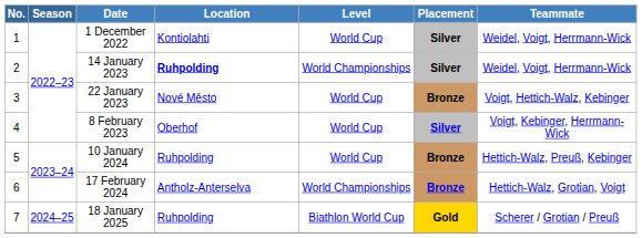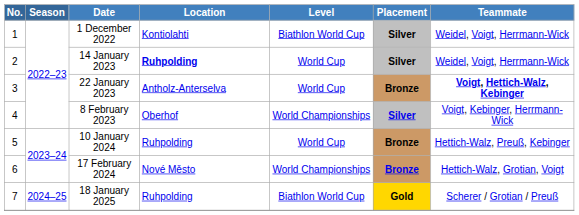 <table class="wikitable sortable" style="font-size:95%; text-align:center; border:grey solid 1px; border-collapse:collapse; background:#ffffff;">
 <tr style="background:#efefef;">
 <th style="background-color:#369; color:white;">No.</th>
 <th style="background-color:#369; color:white;">Season</th>
 <th style="background-color:#4180be; color:white; width:100px;">Date</th>
 <th style="background-color:#4180be; color:white; width:190px;">Location</th>
 <th style="background-color:#4180be; color:white; width:150px;">Level</th>
 <th style="background-color:#4180be; color:white; width:80px;">Placement</th>
 <th style="background-color:#4180be; color:white; width:210px;">Teammate</th>
 </tr>
 <tr>
 <td>1</td>
 <td rowspan=4><a href='#'>2022–23</a></td>
 <td>1 December 2022</td>
 <td align=left> <a href='#'>Kontiolahti</a></td>
-<td><a href='#'>World Cup</a></td>
+<td><a href='#'>Biathlon World Cup</a></td>
 <td align=center bgcolor="silver"><strong>Silver</strong></td>
 <td><a href='#'>Weidel</a>, <a href='#'>Voigt</a>, <a href='#'>Herrmann-Wick</a></td>
 </tr>
 <tr>
 <td>2</td>
 <td>14 January 2023</td>
 <td align=left><strong> <a href='#'>Ruhpolding</a></strong></td>
-<td rowspan=1><a href='#'>World Championships</a></td>
+<td><a href='#'>World Cup</a></td>
 <td align=center bgcolor="silver"><strong>Silver</strong></td>
 <td><a href='#'>Weidel</a>, <a href='#'>Voigt</a>, <a href='#'>Herrmann-Wick</a></td>
 </tr>
 <tr>
 <td>3</td>
 <td>22 January 2023</td>
-<td align=left> <a href='#'>Nové Město</a></td>
+<td align=left> <a href='#'>Antholz-Anterselva</a></td>
 <td><a href='#'>World Cup</a></td>
 <td align=center bgcolor="cc9966"><strong>Bronze</strong></td>
-<td><a href='#'>Voigt</a>, <a href='#'>Hettich-Walz</a>, <a href='#'>Kebinger</a></td>
+<td><strong><a href='#'>Voigt</a>, <a href='#'>Hettich-Walz</a>, <a href='#'>Kebinger</a></strong></td>
 </tr>
 <tr>
 <td>4</td>
 <td>8 February 2023</td>
 <td align=left> <a href='#'>Oberhof</a></td>
-<td><a href='#'>World Cup</a></td>
+<td rowspan=1><a href='#'>World Championships</a></td>
 <td align=center bgcolor="silver"><a href='#'><strong>Silver</strong></a></td>
 <td><a href='#'>Voigt</a>, <a href='#'>Kebinger</a>, <a href='#'>Herrmann-Wick</a></td>
 </tr>
 <tr>
 <td>5</td>
 <td rowspan=2><a href='#'>2023–24</a></td>
 <td>10 January 2024</td>
 <td align=left> <a href='#'>Ruhpolding</a></td>
 <td><a href='#'>World Cup</a></td>
 <td align=center bgcolor="cc9966"><strong>Bronze</strong></td>
 <td><a href='#'>Hettich-Walz</a>, <a href='#'>Preuß</a>, <a href='#'>Kebinger</a></td>
 </tr>
 <tr>
 <td>6</td>
 <td>17 February 2024</td>
-<td align=left> <a href='#'>Antholz-Anterselva</a></td>
+<td align=left> <a href='#'>Nové Město</a></td>
 <td rowspan=1><a href='#'>World Championships</a></td>
 <td align=center bgcolor="cc9966"><a href='#'><strong>Bronze</strong></a></td>
 <td><a href='#'>Hettich-Walz</a>, <a href='#'>Grotian</a>, <a href='#'>Voigt</a></td>
 </tr>
 <tr>
 <td>7</td>
 <td><a href='#'>2024–25</a></td>
 <td>18 January 2025</td>
 <td align=left> <a href='#'>Ruhpolding</a></td>
 <td><a href='#'>Biathlon World Cup</a></td>
 <td align=center bgcolor="gold"><strong>Gold</strong></td>
 <td><a href='#'>Scherer</a>  / <a href='#'>Grotian</a> / <a href='#'>Preuß</a></td>
 </tr>
 <tr>
 </tr>
 </table>
